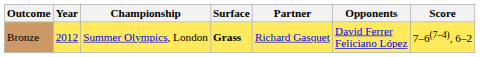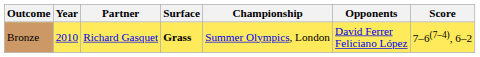 <table class="sortable wikitable">
 <tr>
 <th>Outcome</th>
 <th>Year</th>
+<th>Partner</th>
+<th>Surface</th>
 <th>Championship</th>
-<th>Surface</th>
-<th>Partner</th>
 <th>Opponents</th>
 <th class="unsortable">Score</th>
 </tr>
 <tr bgcolor=FFEA5C>
 <td bgcolor=cc9966>Bronze</td>
-<td><a href='#'>2012</a></td>
+<td><a href='#'>2010</a></td>
+<td> <a href='#'>Richard Gasquet</a></td>
+<td><strong>Grass</strong></td>
 <td><a href='#'>Summer Olympics</a>, London</td>
-<td><strong>Grass</strong></td>
-<td> <a href='#'>Richard Gasquet</a></td>
 <td> <a href='#'>David Ferrer</a><br> <a href='#'>Feliciano López</a></td>
 <td>7–6<sup>(7–4)</sup>, 6–2</td>
 </tr>
 </table>
